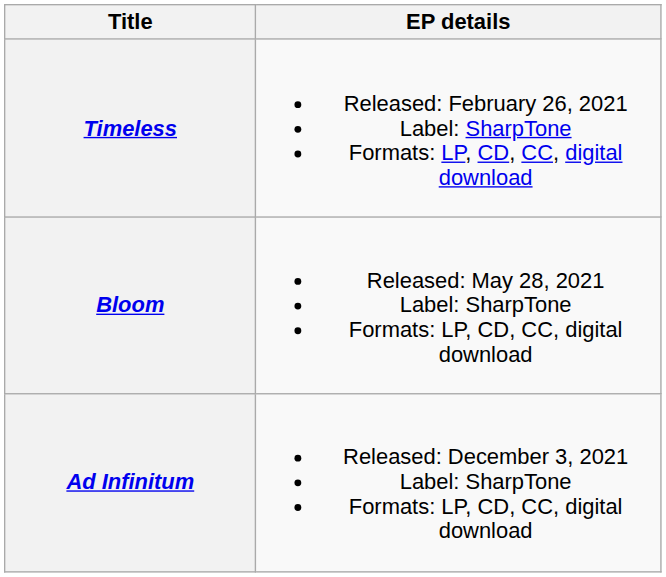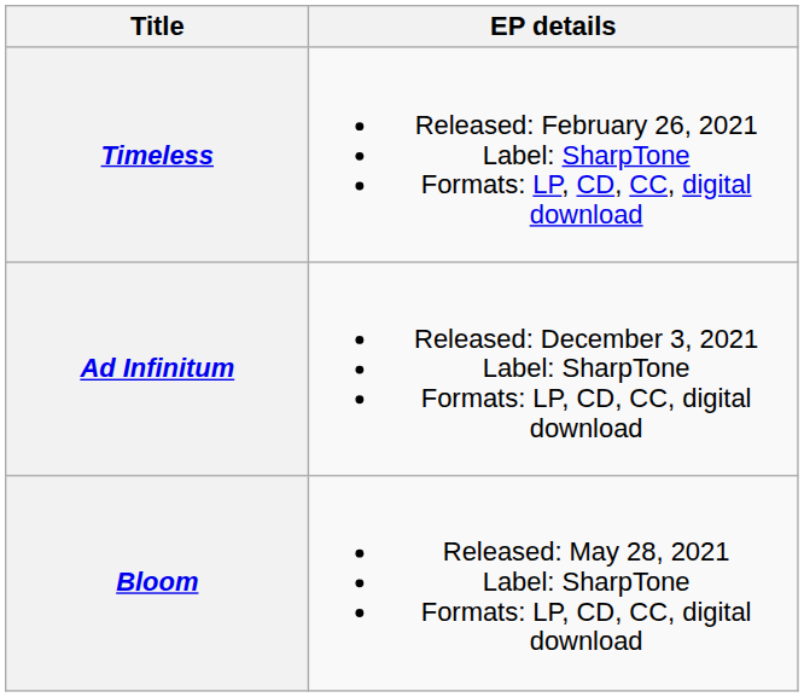 <table class="wikitable plainrowheaders" style="text-align:center;" border="1">
 <tr>
 <th scope="col" style="width:11em;">Title</th>
 <th scope="col" style="width:18em;">EP details</th>
 </tr>
 <tr>
 <th scope="row"><em><a href='#'>Timeless</a></em></th>
 <td><br><ul><li>Released: February 26, 2021</li><li>Label: <a href='#'>SharpTone</a></li><li>Formats: <a href='#'>LP</a>, <a href='#'>CD</a>, <a href='#'>CC</a>, <a href='#'>digital download</a></li></ul></td>
 </tr>
 <tr>
+<th scope="row"><em><a href='#'>Ad Infinitum</a></em></th>
+<td><br><ul><li>Released: December 3, 2021</li><li>Label: SharpTone</li><li>Formats: LP, CD, CC, digital download</li></ul></td>
+</tr>
+<tr>
 <th scope="row"><em><a href='#'>Bloom</a></em></th>
 <td><br><ul><li>Released: May 28, 2021</li><li>Label: SharpTone</li><li>Formats: LP, CD, CC, digital download</li></ul></td>
 </tr>
-<tr>
-<th scope="row"><em><a href='#'>Ad Infinitum</a></em></th>
-<td><br><ul><li>Released: December 3, 2021</li><li>Label: SharpTone</li><li>Formats: LP, CD, CC, digital download</li></ul></td>
-</tr>
 </table>
